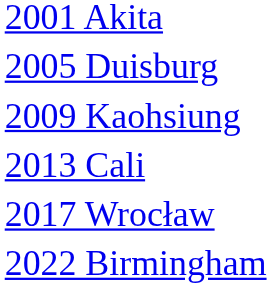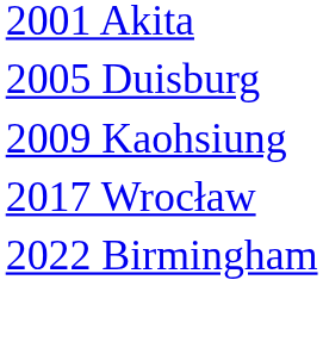 <table>
 <tr>
 <td><a href='#'>2001 Akita</a></td>
 <td></td>
 <td></td>
 <td></td>
 <td></td>
 </tr>
 <tr>
 <td><a href='#'>2005 Duisburg</a></td>
 <td></td>
 <td></td>
 <td></td>
 <td></td>
 </tr>
 <tr>
 <td><a href='#'>2009 Kaohsiung</a></td>
 <td></td>
 <td></td>
 <td></td>
 <td></td>
 </tr>
 <tr>
-<td><a href='#'>2013 Cali</a></td>
-<td></td>
-<td></td>
-<td></td>
-<td></td>
-</tr>
-<tr>
 <td><a href='#'>2017 Wrocław</a></td>
 <td></td>
 <td></td>
 <td></td>
 <td></td>
 </tr>
 <tr>
 <td><a href='#'>2022 Birmingham</a></td>
 <td></td>
 <td></td>
 <td></td>
 <td></td>
 </tr>
 </table>
